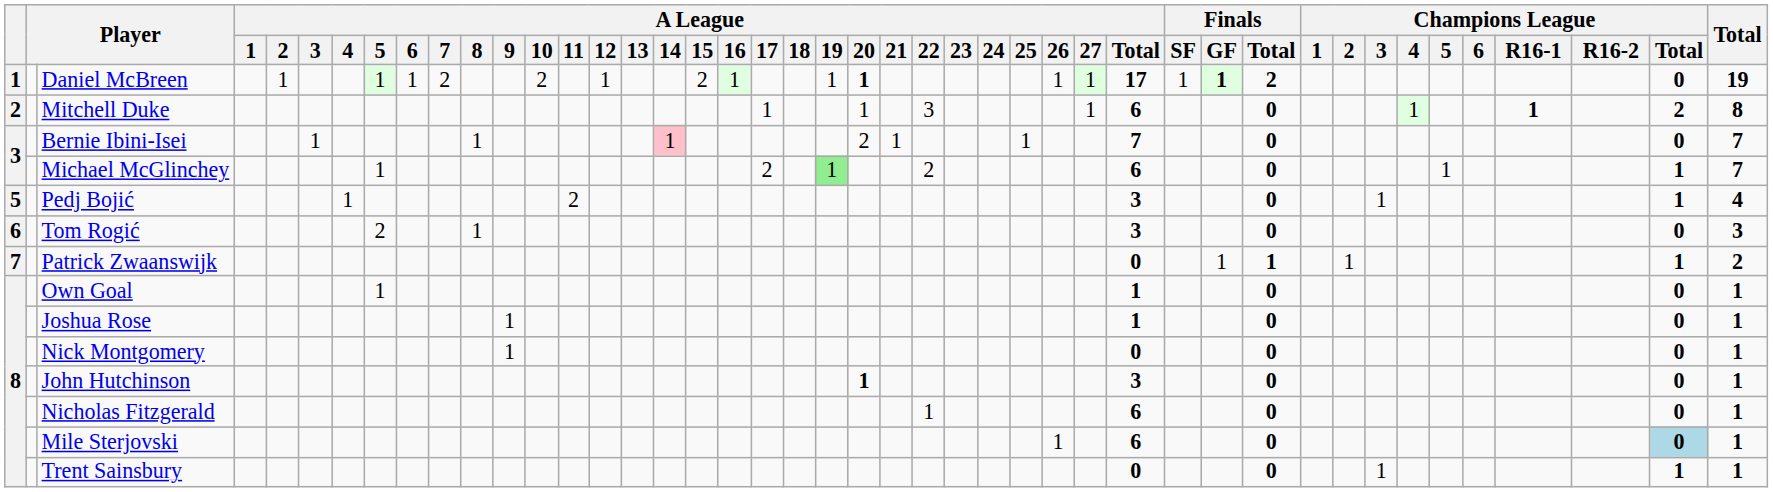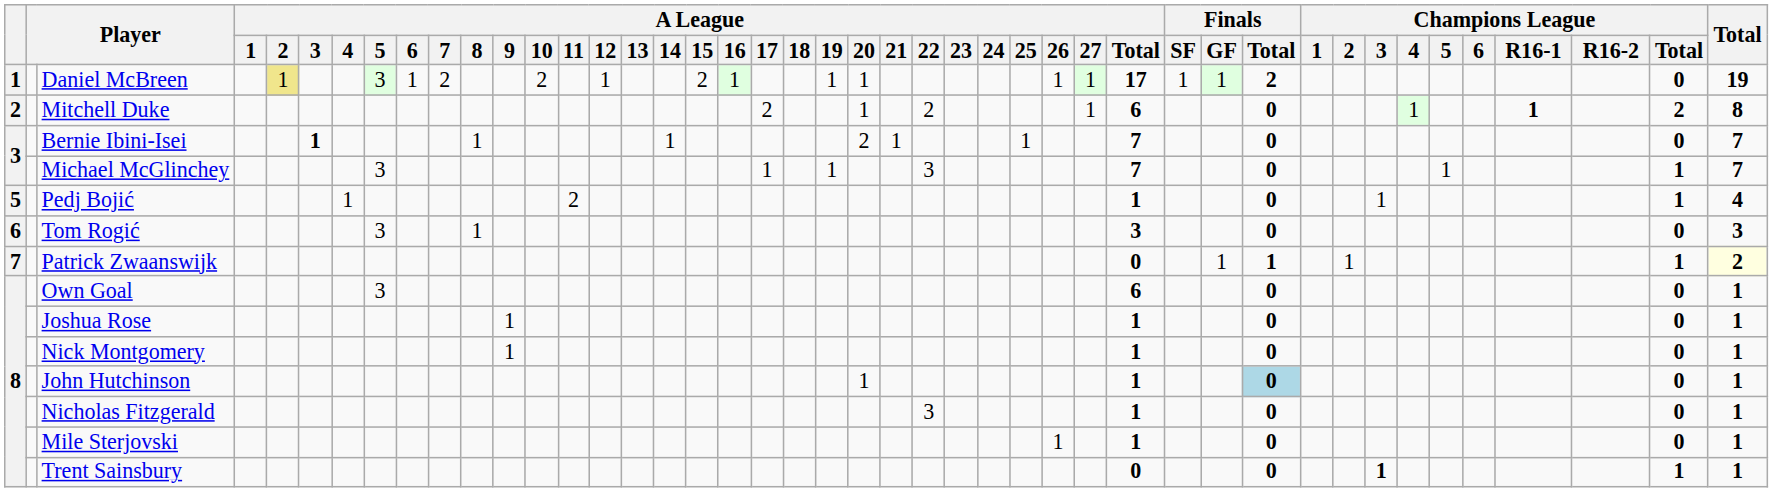 <table class="wikitable" style="text-align:center; line-height: 90%; font-size:90%;">
 <tr>
 <th rowspan="2"></th>
 <th rowspan="2" colspan="2">Player</th>
 <th colspan="28">A League</th>
 <th colspan="3">Finals</th>
 <th colspan="9">Champions League</th>
 <th rowspan="2" colspan="2">Total</th>
 </tr>
 <tr>
 <th> 1 </th>
 <th> 2 </th>
 <th> 3 </th>
 <th> 4 </th>
 <th> 5 </th>
 <th> 6 </th>
 <th> 7 </th>
 <th> 8 </th>
 <th> 9 </th>
 <th>10</th>
 <th>11</th>
 <th>12</th>
 <th>13</th>
 <th>14</th>
 <th>15</th>
 <th>16</th>
 <th>17</th>
 <th>18</th>
 <th>19</th>
 <th>20</th>
 <th>21</th>
 <th>22</th>
 <th>23</th>
 <th>24</th>
 <th>25</th>
 <th>26</th>
 <th>27</th>
 <th>Total</th>
 <th>SF</th>
 <th>GF</th>
 <th>Total</th>
 <th> 1 </th>
 <th> 2 </th>
 <th> 3 </th>
 <th> 4 </th>
 <th> 5 </th>
 <th> 6 </th>
 <th> R16-1 </th>
 <th> R16-2 </th>
 <th>Total</th>
 </tr>
 <tr>
 <th>1</th>
 <td></td>
 <td style="text-align:left;"><a href='#'>Daniel McBreen</a></td>
 <td></td>
-<td>1</td>
+<td style="background: khaki;">1</td>
 <td></td>
 <td></td>
-<td style=background:#e0ffe0>1</td>
+<td style=background:#e0ffe0>3</td>
 <td>1</td>
 <td>2</td>
 <td></td>
 <td></td>
 <td>2</td>
 <td></td>
 <td>1</td>
 <td></td>
 <td></td>
 <td>2</td>
 <td style=background:#e0ffe0>1</td>
 <td></td>
 <td></td>
 <td>1</td>
-<td><strong>1</strong></td>
+<td>1</td>
 <td></td>
 <td></td>
 <td></td>
 <td></td>
 <td></td>
 <td>1</td>
 <td style=background:#e0ffe0>1</td>
 <td><strong>17</strong></td>
 <td>1</td>
-<td style=background:#e0ffe0><strong>1</strong></td>
+<td style=background:#e0ffe0>1</td>
 <td><strong>2</strong></td>
 <td></td>
 <td></td>
 <td></td>
 <td></td>
 <td></td>
 <td></td>
 <td></td>
 <td></td>
 <td><strong>0</strong></td>
 <td><strong>19</strong></td>
 </tr>
 <tr>
 <th>2</th>
 <td></td>
 <td style="text-align:left;"><a href='#'>Mitchell Duke</a></td>
 <td></td>
 <td></td>
 <td></td>
 <td></td>
 <td></td>
 <td></td>
 <td></td>
 <td></td>
 <td></td>
 <td></td>
 <td></td>
 <td></td>
 <td></td>
 <td></td>
 <td></td>
 <td></td>
-<td>1</td>
+<td>2</td>
 <td></td>
 <td></td>
 <td>1</td>
 <td></td>
-<td>3</td>
+<td>2</td>
 <td></td>
 <td></td>
 <td></td>
 <td></td>
 <td>1</td>
 <td><strong>6</strong></td>
 <td></td>
 <td></td>
 <td><strong>0</strong></td>
 <td></td>
 <td></td>
 <td></td>
 <td style=background:#e0ffe0>1</td>
 <td></td>
 <td></td>
 <td><strong>1</strong></td>
 <td></td>
 <td><strong>2</strong></td>
 <td><strong>8</strong></td>
 </tr>
 <tr>
 <th rowspan=2>3</th>
 <td></td>
 <td style="text-align:left;"><a href='#'>Bernie Ibini-Isei</a></td>
 <td></td>
 <td></td>
-<td>1</td>
+<td><strong>1</strong></td>
 <td></td>
 <td></td>
 <td></td>
 <td></td>
 <td>1</td>
 <td></td>
 <td></td>
 <td></td>
 <td></td>
 <td></td>
-<td style="background: pink;">1</td>
+<td>1</td>
 <td></td>
 <td></td>
 <td></td>
 <td></td>
 <td></td>
 <td>2</td>
 <td>1</td>
 <td></td>
 <td></td>
 <td></td>
 <td>1</td>
 <td></td>
 <td></td>
 <td><strong>7</strong></td>
 <td></td>
 <td></td>
 <td><strong>0</strong></td>
 <td></td>
 <td></td>
 <td></td>
 <td></td>
 <td></td>
 <td></td>
 <td></td>
 <td></td>
 <td><strong>0</strong></td>
 <td><strong>7</strong></td>
 </tr>
 <tr>
 <td></td>
 <td style="text-align:left;"><a href='#'>Michael McGlinchey</a></td>
 <td></td>
 <td></td>
 <td></td>
 <td></td>
-<td>1</td>
+<td>3</td>
 <td></td>
 <td></td>
 <td></td>
 <td></td>
 <td></td>
 <td></td>
 <td></td>
 <td></td>
 <td></td>
 <td></td>
 <td></td>
-<td>2</td>
+<td>1</td>
 <td></td>
-<td style="background: lightgreen;">1</td>
+<td>1</td>
 <td></td>
 <td></td>
-<td>2</td>
+<td>3</td>
 <td></td>
 <td></td>
 <td></td>
 <td></td>
 <td></td>
-<td><strong>6</strong></td>
+<td><strong>7</strong></td>
 <td></td>
 <td></td>
 <td><strong>0</strong></td>
 <td></td>
 <td></td>
 <td></td>
 <td></td>
 <td>1</td>
 <td></td>
 <td></td>
 <td></td>
 <td><strong>1</strong></td>
 <td><strong>7</strong></td>
 </tr>
 <tr>
 <th rowspan="1">5</th>
 <td></td>
 <td style="text-align:left;"><a href='#'>Pedj Bojić</a></td>
 <td></td>
 <td></td>
 <td></td>
 <td>1</td>
 <td></td>
 <td></td>
 <td></td>
 <td></td>
 <td></td>
 <td></td>
 <td>2</td>
 <td></td>
 <td></td>
 <td></td>
 <td></td>
 <td></td>
 <td></td>
 <td></td>
 <td></td>
 <td></td>
 <td></td>
 <td></td>
 <td></td>
 <td></td>
 <td></td>
 <td></td>
 <td></td>
-<td><strong>3</strong></td>
+<td><strong>1</strong></td>
 <td></td>
 <td></td>
 <td><strong>0</strong></td>
 <td></td>
 <td></td>
 <td>1</td>
 <td></td>
 <td></td>
 <td></td>
 <td></td>
 <td></td>
 <td><strong>1</strong></td>
 <td><strong>4</strong></td>
 </tr>
 <tr>
 <th rowspan="1">6</th>
 <td></td>
 <td style="text-align:left;"><a href='#'>Tom Rogić</a></td>
 <td></td>
 <td></td>
 <td></td>
 <td></td>
-<td>2</td>
+<td>3</td>
 <td></td>
 <td></td>
 <td>1</td>
 <td></td>
 <td></td>
 <td></td>
 <td></td>
 <td></td>
 <td></td>
 <td></td>
 <td></td>
 <td></td>
 <td></td>
 <td></td>
 <td></td>
 <td></td>
 <td></td>
 <td></td>
 <td></td>
 <td></td>
 <td></td>
 <td></td>
 <td><strong>3</strong></td>
 <td></td>
 <td></td>
 <td><strong>0</strong></td>
 <td></td>
 <td></td>
 <td></td>
 <td></td>
 <td></td>
 <td></td>
 <td></td>
 <td></td>
 <td><strong>0</strong></td>
 <td><strong>3</strong></td>
 </tr>
 <tr>
 <th>7</th>
 <td></td>
 <td style="text-align:left;"><a href='#'>Patrick Zwaanswijk</a></td>
 <td></td>
 <td></td>
 <td></td>
 <td></td>
 <td></td>
 <td></td>
 <td></td>
 <td></td>
 <td></td>
 <td></td>
 <td></td>
 <td></td>
 <td></td>
 <td></td>
 <td></td>
 <td></td>
 <td></td>
 <td></td>
 <td></td>
 <td></td>
 <td></td>
 <td></td>
 <td></td>
 <td></td>
 <td></td>
 <td></td>
 <td></td>
 <td><strong>0</strong></td>
 <td></td>
 <td>1</td>
 <td><strong>1</strong></td>
 <td></td>
 <td>1</td>
 <td></td>
 <td></td>
 <td></td>
 <td></td>
 <td></td>
 <td></td>
 <td><strong>1</strong></td>
-<td><strong>2</strong></td>
+<td style="background: lightyellow;"><strong>2</strong></td>
 </tr>
 <tr>
 <th rowspan="7">8</th>
 <td></td>
 <td style="text-align:left;"><a href='#'>Own Goal</a></td>
 <td></td>
 <td></td>
 <td></td>
 <td></td>
-<td>1</td>
+<td>3</td>
 <td></td>
 <td></td>
 <td></td>
 <td></td>
 <td></td>
 <td></td>
 <td></td>
 <td></td>
 <td></td>
 <td></td>
 <td></td>
 <td></td>
 <td></td>
 <td></td>
 <td></td>
 <td></td>
 <td></td>
 <td></td>
 <td></td>
 <td></td>
 <td></td>
 <td></td>
-<td><strong>1</strong></td>
+<td><strong>6</strong></td>
 <td></td>
 <td></td>
 <td><strong>0</strong></td>
 <td></td>
 <td></td>
 <td></td>
 <td></td>
 <td></td>
 <td></td>
 <td></td>
 <td></td>
 <td><strong>0</strong></td>
 <td><strong>1</strong></td>
 </tr>
 <tr>
 <td></td>
 <td style="text-align:left;"><a href='#'>Joshua Rose</a></td>
 <td></td>
 <td></td>
 <td></td>
 <td></td>
 <td></td>
 <td></td>
 <td></td>
 <td></td>
 <td>1</td>
 <td></td>
 <td></td>
 <td></td>
 <td></td>
 <td></td>
 <td></td>
 <td></td>
 <td></td>
 <td></td>
 <td></td>
 <td></td>
 <td></td>
 <td></td>
 <td></td>
 <td></td>
 <td></td>
 <td></td>
 <td></td>
 <td><strong>1</strong></td>
 <td></td>
 <td></td>
 <td><strong>0</strong></td>
 <td></td>
 <td></td>
 <td></td>
 <td></td>
 <td></td>
 <td></td>
 <td></td>
 <td></td>
 <td><strong>0</strong></td>
 <td><strong>1</strong></td>
 </tr>
 <tr>
 <td></td>
 <td style="text-align:left;"><a href='#'>Nick Montgomery</a></td>
 <td></td>
 <td></td>
 <td></td>
 <td></td>
 <td></td>
 <td></td>
 <td></td>
 <td></td>
 <td>1</td>
 <td></td>
 <td></td>
 <td></td>
 <td></td>
 <td></td>
 <td></td>
 <td></td>
 <td></td>
 <td></td>
 <td></td>
 <td></td>
 <td></td>
 <td></td>
 <td></td>
 <td></td>
 <td></td>
 <td></td>
 <td></td>
-<td><strong>0</strong></td>
+<td><strong>1</strong></td>
 <td></td>
 <td></td>
 <td><strong>0</strong></td>
 <td></td>
 <td></td>
 <td></td>
 <td></td>
 <td></td>
 <td></td>
 <td></td>
 <td></td>
 <td><strong>0</strong></td>
 <td><strong>1</strong></td>
 </tr>
 <tr>
 <td></td>
 <td style="text-align:left;"><a href='#'>John Hutchinson</a></td>
 <td></td>
 <td></td>
 <td></td>
 <td></td>
 <td></td>
 <td></td>
 <td></td>
 <td></td>
 <td></td>
 <td></td>
 <td></td>
 <td></td>
 <td></td>
 <td></td>
 <td></td>
 <td></td>
 <td></td>
 <td></td>
 <td></td>
-<td><strong>1</strong></td>
+<td>1</td>
 <td></td>
 <td></td>
 <td></td>
 <td></td>
 <td></td>
 <td></td>
 <td></td>
-<td><strong>3</strong></td>
+<td><strong>1</strong></td>
 <td></td>
 <td></td>
-<td><strong>0</strong></td>
+<td style="background: lightblue;"><strong>0</strong></td>
 <td></td>
 <td></td>
 <td></td>
 <td></td>
 <td></td>
 <td></td>
 <td></td>
 <td></td>
 <td><strong>0</strong></td>
 <td><strong>1</strong></td>
 </tr>
 <tr>
 <td></td>
 <td style="text-align:left;"><a href='#'>Nicholas Fitzgerald</a></td>
 <td></td>
 <td></td>
 <td></td>
 <td></td>
 <td></td>
 <td></td>
 <td></td>
 <td></td>
 <td></td>
 <td></td>
 <td></td>
 <td></td>
 <td></td>
 <td></td>
 <td></td>
 <td></td>
 <td></td>
 <td></td>
 <td></td>
 <td></td>
 <td></td>
-<td>1</td>
+<td>3</td>
 <td></td>
 <td></td>
 <td></td>
 <td></td>
 <td></td>
-<td><strong>6</strong></td>
+<td><strong>1</strong></td>
 <td></td>
 <td></td>
 <td><strong>0</strong></td>
 <td></td>
 <td></td>
 <td></td>
 <td></td>
 <td></td>
 <td></td>
 <td></td>
 <td></td>
 <td><strong>0</strong></td>
 <td><strong>1</strong></td>
 </tr>
 <tr>
 <td></td>
 <td style="text-align:left;"><a href='#'>Mile Sterjovski</a></td>
 <td></td>
 <td></td>
 <td></td>
 <td></td>
 <td></td>
 <td></td>
 <td></td>
 <td></td>
 <td></td>
 <td></td>
 <td></td>
 <td></td>
 <td></td>
 <td></td>
 <td></td>
 <td></td>
 <td></td>
 <td></td>
 <td></td>
 <td></td>
 <td></td>
 <td></td>
 <td></td>
 <td></td>
 <td></td>
 <td>1</td>
 <td></td>
-<td><strong>6</strong></td>
+<td><strong>1</strong></td>
 <td></td>
 <td></td>
 <td><strong>0</strong></td>
 <td></td>
 <td></td>
 <td></td>
 <td></td>
 <td></td>
 <td></td>
 <td></td>
 <td></td>
-<td style="background: lightblue;"><strong>0</strong></td>
+<td><strong>0</strong></td>
 <td><strong>1</strong></td>
 </tr>
 <tr>
 <td></td>
 <td style="text-align:left;"><a href='#'>Trent Sainsbury</a></td>
 <td></td>
 <td></td>
 <td></td>
 <td></td>
 <td></td>
 <td></td>
 <td></td>
 <td></td>
 <td></td>
 <td></td>
 <td></td>
 <td></td>
 <td></td>
 <td></td>
 <td></td>
 <td></td>
 <td></td>
 <td></td>
 <td></td>
 <td></td>
 <td></td>
 <td></td>
 <td></td>
 <td></td>
 <td></td>
 <td></td>
 <td></td>
 <td><strong>0</strong></td>
 <td></td>
 <td></td>
 <td><strong>0</strong></td>
 <td></td>
 <td></td>
-<td>1</td>
+<td><strong>1</strong></td>
 <td></td>
 <td></td>
 <td></td>
 <td></td>
 <td></td>
 <td><strong>1</strong></td>
 <td><strong>1</strong></td>
 </tr>
 </table>
